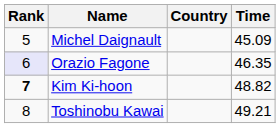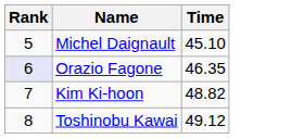 <table class="wikitable" style="text-align:center">
 <tr>
 <th>Rank</th>
 <th>Name</th>
-<th>Country</th>
 <th>Time</th>
 </tr>
 <tr>
 <td>5</td>
 <td align=left><a href='#'>Michel Daignault</a></td>
-<td align=left></td>
-<td>45.09</td>
+<td>45.10</td>
 </tr>
 <tr>
 <td style="background: lavender;">6</td>
 <td align=left><a href='#'>Orazio Fagone</a></td>
-<td align=left></td>
 <td>46.35</td>
 </tr>
 <tr>
-<td><strong>7</strong></td>
+<td>7</td>
 <td align=left><a href='#'>Kim Ki-hoon</a></td>
-<td align=left></td>
 <td>48.82</td>
 </tr>
 <tr>
 <td>8</td>
 <td align=left><a href='#'>Toshinobu Kawai</a></td>
-<td align=left></td>
-<td>49.21</td>
+<td>49.12</td>
 </tr>
 </table>
